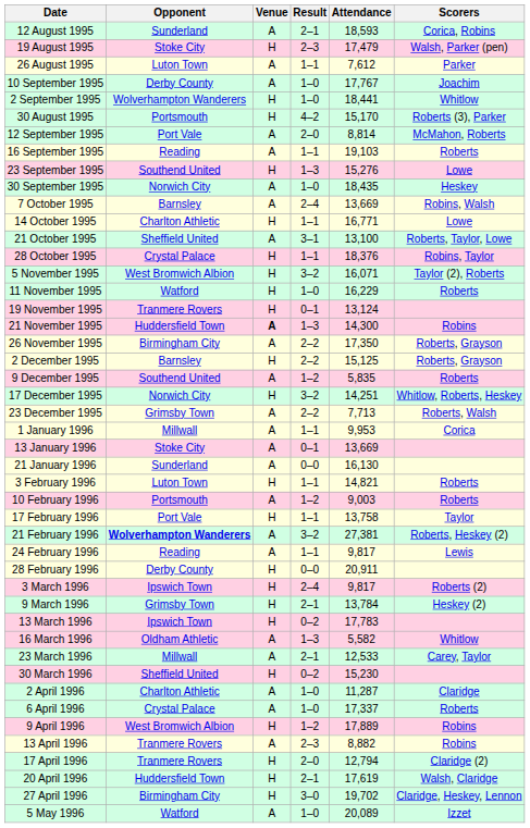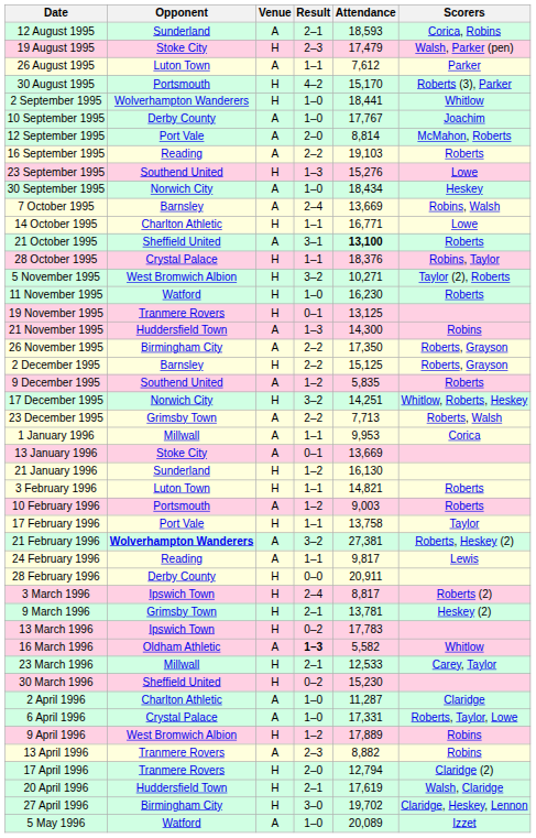 <table class="wikitable sortable" style="font-size:100%; text-align:center">
 <tr>
 <th>Date</th>
 <th>Opponent</th>
 <th>Venue</th>
 <th>Result</th>
 <th>Attendance</th>
 <th>Scorers</th>
 </tr>
 <tr style="background-color: #d0ffe3;">
 <td>12 August 1995</td>
 <td><a href='#'>Sunderland</a></td>
 <td>A</td>
 <td>2–1</td>
 <td>18,593</td>
 <td><a href='#'>Corica</a>, <a href='#'>Robins</a></td>
 </tr>
 <tr style="background-color: #ffd0e3;">
 <td>19 August 1995</td>
 <td><a href='#'>Stoke City</a></td>
 <td>H</td>
 <td>2–3</td>
 <td>17,479</td>
 <td><a href='#'>Walsh</a>, <a href='#'>Parker</a> (pen)</td>
 </tr>
 <tr style="background-color: #ffffdd;">
 <td>26 August 1995</td>
 <td><a href='#'>Luton Town</a></td>
 <td>A</td>
 <td>1–1</td>
 <td>7,612</td>
 <td><a href='#'>Parker</a></td>
 </tr>
 <tr style="background-color: #d0ffe3;">
-<td>10 September 1995</td>
-<td><a href='#'>Derby County</a></td>
-<td>A</td>
-<td>1–0</td>
-<td>17,767</td>
-<td><a href='#'>Joachim</a></td>
+<td>30 August 1995</td>
+<td><a href='#'>Portsmouth</a></td>
+<td>H</td>
+<td>4–2</td>
+<td>15,170</td>
+<td><a href='#'>Roberts</a> (3), <a href='#'>Parker</a></td>
 </tr>
 <tr style="background-color: #d0ffe3;">
 <td>2 September 1995</td>
 <td><a href='#'>Wolverhampton Wanderers</a></td>
 <td>H</td>
 <td>1–0</td>
 <td>18,441</td>
 <td><a href='#'>Whitlow</a></td>
 </tr>
 <tr style="background-color: #d0ffe3;">
-<td>30 August 1995</td>
-<td><a href='#'>Portsmouth</a></td>
-<td>H</td>
-<td>4–2</td>
-<td>15,170</td>
-<td><a href='#'>Roberts</a> (3), <a href='#'>Parker</a></td>
+<td>10 September 1995</td>
+<td><a href='#'>Derby County</a></td>
+<td>A</td>
+<td>1–0</td>
+<td>17,767</td>
+<td><a href='#'>Joachim</a></td>
 </tr>
 <tr style="background-color: #d0ffe3;">
 <td>12 September 1995</td>
 <td><a href='#'>Port Vale</a></td>
 <td>A</td>
 <td>2–0</td>
 <td>8,814</td>
 <td><a href='#'>McMahon</a>, <a href='#'>Roberts</a></td>
 </tr>
 <tr style="background-color: #ffffdd;">
 <td>16 September 1995</td>
 <td><a href='#'>Reading</a></td>
 <td>A</td>
-<td>1–1</td>
+<td>2–2</td>
 <td>19,103</td>
 <td><a href='#'>Roberts</a></td>
 </tr>
 <tr style="background-color: #ffd0e3;">
 <td>23 September 1995</td>
 <td><a href='#'>Southend United</a></td>
 <td>H</td>
 <td>1–3</td>
 <td>15,276</td>
 <td><a href='#'>Lowe</a></td>
 </tr>
 <tr style="background-color: #d0ffe3;">
 <td>30 September 1995</td>
 <td><a href='#'>Norwich City</a></td>
 <td>A</td>
 <td>1–0</td>
-<td>18,435</td>
+<td>18,434</td>
 <td><a href='#'>Heskey</a></td>
 </tr>
 <tr style="background-color: #ffffdd;">
 <td>7 October 1995</td>
 <td><a href='#'>Barnsley</a></td>
 <td>A</td>
 <td>2–4</td>
 <td>13,669</td>
 <td><a href='#'>Robins</a>, <a href='#'>Walsh</a></td>
 </tr>
 <tr style="background-color: #ffffdd;">
 <td>14 October 1995</td>
 <td><a href='#'>Charlton Athletic</a></td>
 <td>H</td>
 <td>1–1</td>
 <td>16,771</td>
 <td><a href='#'>Lowe</a></td>
 </tr>
 <tr style="background-color: #d0ffe3;">
 <td>21 October 1995</td>
 <td><a href='#'>Sheffield United</a></td>
 <td>A</td>
 <td>3–1</td>
-<td>13,100</td>
-<td><a href='#'>Roberts</a>, <a href='#'>Taylor</a>, <a href='#'>Lowe</a></td>
+<td><strong>13,100</strong></td>
+<td><a href='#'>Roberts</a></td>
 </tr>
 <tr style="background-color: #ffd0e3;">
 <td>28 October 1995</td>
 <td><a href='#'>Crystal Palace</a></td>
 <td>H</td>
 <td>1–1</td>
 <td>18,376</td>
 <td><a href='#'>Robins</a>, <a href='#'>Taylor</a></td>
 </tr>
 <tr style="background-color: #d0ffe3;">
 <td>5 November 1995</td>
 <td><a href='#'>West Bromwich Albion</a></td>
 <td>H</td>
 <td>3–2</td>
-<td>16,071</td>
+<td>10,271</td>
 <td><a href='#'>Taylor</a> (2), <a href='#'>Roberts</a></td>
 </tr>
 <tr style="background-color: #d0ffe3;">
 <td>11 November 1995</td>
 <td><a href='#'>Watford</a></td>
 <td>H</td>
 <td>1–0</td>
-<td>16,229</td>
+<td>16,230</td>
 <td><a href='#'>Roberts</a></td>
 </tr>
 <tr style="background-color: #ffd0e3;">
 <td>19 November 1995</td>
 <td><a href='#'>Tranmere Rovers</a></td>
 <td>H</td>
 <td>0–1</td>
-<td>13,124</td>
+<td>13,125</td>
 <td></td>
 </tr>
 <tr style="background-color: #ffd0e3;">
 <td>21 November 1995</td>
 <td><a href='#'>Huddersfield Town</a></td>
-<td><strong>A</strong></td>
+<td>A</td>
 <td>1–3</td>
 <td>14,300</td>
 <td><a href='#'>Robins</a></td>
 </tr>
 <tr style="background-color: #ffffdd;">
 <td>26 November 1995</td>
 <td><a href='#'>Birmingham City</a></td>
 <td>A</td>
 <td>2–2</td>
 <td>17,350</td>
 <td><a href='#'>Roberts</a>, <a href='#'>Grayson</a></td>
 </tr>
 <tr style="background-color: #ffffdd;">
 <td>2 December 1995</td>
 <td><a href='#'>Barnsley</a></td>
 <td>H</td>
 <td>2–2</td>
 <td>15,125</td>
 <td><a href='#'>Roberts</a>, <a href='#'>Grayson</a></td>
 </tr>
 <tr style="background-color: #ffd0e3;">
 <td>9 December 1995</td>
 <td><a href='#'>Southend United</a></td>
 <td>A</td>
 <td>1–2</td>
 <td>5,835</td>
 <td><a href='#'>Roberts</a></td>
 </tr>
 <tr style="background-color: #d0ffe3;">
 <td>17 December 1995</td>
 <td><a href='#'>Norwich City</a></td>
 <td>H</td>
 <td>3–2</td>
 <td>14,251</td>
 <td><a href='#'>Whitlow</a>, <a href='#'>Roberts</a>, <a href='#'>Heskey</a></td>
 </tr>
 <tr style="background-color: #ffffdd;">
 <td>23 December 1995</td>
 <td><a href='#'>Grimsby Town</a></td>
 <td>A</td>
 <td>2–2</td>
 <td>7,713</td>
 <td><a href='#'>Roberts</a>, <a href='#'>Walsh</a></td>
 </tr>
 <tr style="background-color: #ffffdd;">
 <td>1 January 1996</td>
 <td><a href='#'>Millwall</a></td>
 <td>A</td>
 <td>1–1</td>
 <td>9,953</td>
 <td><a href='#'>Corica</a></td>
 </tr>
 <tr style="background-color: #ffd0e3;">
 <td>13 January 1996</td>
 <td><a href='#'>Stoke City</a></td>
 <td>A</td>
 <td>0–1</td>
 <td>13,669</td>
 <td></td>
 </tr>
 <tr style="background-color: #ffffdd;">
 <td>21 January 1996</td>
 <td><a href='#'>Sunderland</a></td>
-<td>A</td>
-<td>0–0</td>
+<td>H</td>
+<td>1–2</td>
 <td>16,130</td>
 <td></td>
 </tr>
 <tr style="background-color: #ffffdd;">
 <td>3 February 1996</td>
 <td><a href='#'>Luton Town</a></td>
 <td>H</td>
 <td>1–1</td>
 <td>14,821</td>
 <td><a href='#'>Roberts</a></td>
 </tr>
 <tr style="background-color: #ffd0e3;">
 <td>10 February 1996</td>
 <td><a href='#'>Portsmouth</a></td>
 <td>A</td>
 <td>1–2</td>
 <td>9,003</td>
 <td><a href='#'>Roberts</a></td>
 </tr>
 <tr style="background-color: #ffffdd;">
 <td>17 February 1996</td>
 <td><a href='#'>Port Vale</a></td>
 <td>H</td>
 <td>1–1</td>
 <td>13,758</td>
 <td><a href='#'>Taylor</a></td>
 </tr>
 <tr style="background-color: #d0ffe3;">
 <td>21 February 1996</td>
 <td><strong><a href='#'>Wolverhampton Wanderers</a></strong></td>
 <td>A</td>
 <td>3–2</td>
 <td>27,381</td>
 <td><a href='#'>Roberts</a>, <a href='#'>Heskey</a> (2)</td>
 </tr>
 <tr style="background-color: #ffffdd;">
 <td>24 February 1996</td>
 <td><a href='#'>Reading</a></td>
 <td>A</td>
 <td>1–1</td>
 <td>9,817</td>
 <td><a href='#'>Lewis</a></td>
 </tr>
 <tr style="background-color: #ffffdd;">
 <td>28 February 1996</td>
 <td><a href='#'>Derby County</a></td>
 <td>H</td>
 <td>0–0</td>
 <td>20,911</td>
 <td></td>
 </tr>
 <tr style="background-color: #ffd0e3;">
 <td>3 March 1996</td>
 <td><a href='#'>Ipswich Town</a></td>
 <td>H</td>
 <td>2–4</td>
-<td>9,817</td>
+<td>8,817</td>
 <td><a href='#'>Roberts</a> (2)</td>
 </tr>
 <tr style="background-color: #d0ffe3;">
 <td>9 March 1996</td>
 <td><a href='#'>Grimsby Town</a></td>
 <td>H</td>
 <td>2–1</td>
-<td>13,784</td>
+<td>13,781</td>
 <td><a href='#'>Heskey</a> (2)</td>
 </tr>
 <tr style="background-color: #ffd0e3;">
 <td>13 March 1996</td>
 <td><a href='#'>Ipswich Town</a></td>
 <td>H</td>
 <td>0–2</td>
 <td>17,783</td>
 <td></td>
 </tr>
 <tr style="background-color: #ffd0e3;">
 <td>16 March 1996</td>
 <td><a href='#'>Oldham Athletic</a></td>
 <td>A</td>
-<td>1–3</td>
+<td><strong>1–3</strong></td>
 <td>5,582</td>
 <td><a href='#'>Whitlow</a></td>
 </tr>
 <tr style="background-color: #d0ffe3;">
 <td>23 March 1996</td>
 <td><a href='#'>Millwall</a></td>
-<td>A</td>
+<td>H</td>
 <td>2–1</td>
 <td>12,533</td>
 <td><a href='#'>Carey</a>, <a href='#'>Taylor</a></td>
 </tr>
 <tr style="background-color: #ffd0e3;">
 <td>30 March 1996</td>
 <td><a href='#'>Sheffield United</a></td>
 <td>H</td>
 <td>0–2</td>
 <td>15,230</td>
 <td></td>
 </tr>
 <tr style="background-color: #d0ffe3;">
 <td>2 April 1996</td>
 <td><a href='#'>Charlton Athletic</a></td>
 <td>A</td>
 <td>1–0</td>
 <td>11,287</td>
 <td><a href='#'>Claridge</a></td>
 </tr>
 <tr style="background-color: #d0ffe3;">
 <td>6 April 1996</td>
 <td><a href='#'>Crystal Palace</a></td>
 <td>A</td>
 <td>1–0</td>
-<td>17,337</td>
-<td><a href='#'>Roberts</a></td>
+<td>17,331</td>
+<td><a href='#'>Roberts</a>, <a href='#'>Taylor</a>, <a href='#'>Lowe</a></td>
 </tr>
 <tr style="background-color: #ffd0e3;">
 <td>9 April 1996</td>
 <td><a href='#'>West Bromwich Albion</a></td>
 <td>H</td>
 <td>1–2</td>
 <td>17,889</td>
 <td><a href='#'>Robins</a></td>
 </tr>
 <tr style="background-color: #ffffdd;">
 <td>13 April 1996</td>
 <td><a href='#'>Tranmere Rovers</a></td>
 <td>A</td>
 <td>2–3</td>
 <td>8,882</td>
 <td><a href='#'>Robins</a></td>
 </tr>
 <tr style="background-color: #d0ffe3;">
 <td>17 April 1996</td>
 <td><a href='#'>Tranmere Rovers</a></td>
 <td>H</td>
 <td>2–0</td>
 <td>12,794</td>
 <td><a href='#'>Claridge</a> (2)</td>
 </tr>
 <tr style="background-color: #d0ffe3;">
 <td>20 April 1996</td>
 <td><a href='#'>Huddersfield Town</a></td>
 <td>H</td>
 <td>2–1</td>
 <td>17,619</td>
 <td><a href='#'>Walsh</a>, <a href='#'>Claridge</a></td>
 </tr>
 <tr style="background-color: #d0ffe3;">
 <td>27 April 1996</td>
 <td><a href='#'>Birmingham City</a></td>
 <td>H</td>
 <td>3–0</td>
 <td>19,702</td>
 <td><a href='#'>Claridge</a>, <a href='#'>Heskey</a>, <a href='#'>Lennon</a></td>
 </tr>
 <tr style="background-color: #d0ffe3;">
 <td>5 May 1996</td>
 <td><a href='#'>Watford</a></td>
 <td>A</td>
 <td>1–0</td>
 <td>20,089</td>
 <td><a href='#'>Izzet</a></td>
 </tr>
 </table>
